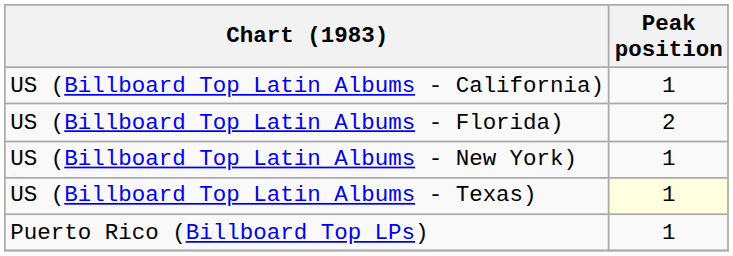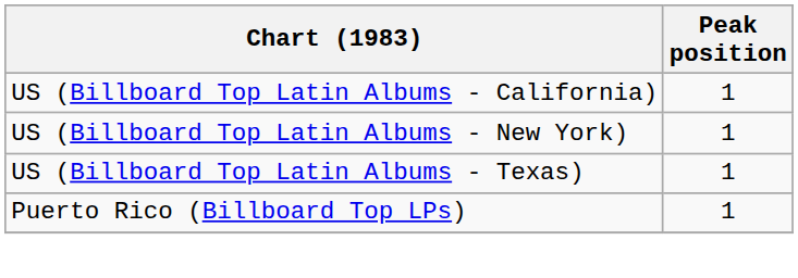 <table class="wikitable sortable plainrowheaders">
 <tr>
 <th>Chart (1983)</th>
 <th>Peak<br>position</th>
 </tr>
 <tr>
 <td>US (<a href='#'>Billboard Top Latin Albums</a> - California)</td>
 <td align="center">1</td>
 </tr>
 <tr>
-<td>US (<a href='#'>Billboard Top Latin Albums</a> - Florida)</td>
-<td align="center">2</td>
-</tr>
-<tr>
 <td>US (<a href='#'>Billboard Top Latin Albums</a> - New York)</td>
 <td align="center">1</td>
 </tr>
 <tr>
 <td>US (<a href='#'>Billboard Top Latin Albums</a> - Texas)</td>
-<td align="center" style="background: lightyellow;">1</td>
+<td align="center">1</td>
 </tr>
 <tr>
 <td>Puerto Rico (<a href='#'>Billboard Top LPs</a>)</td>
 <td align="center">1</td>
 </tr>
 <tr>
 </tr>
 </table>
